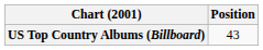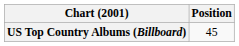 <table class="wikitable plainrowheaders" style="text-align:center">
 <tr>
 <th scope="col">Chart (2001)</th>
 <th scope="col">Position</th>
 </tr>
 <tr>
 <th scope="row">US Top Country Albums (<em>Billboard</em>)</th>
-<td>43</td>
+<td>45</td>
 </tr>
 </table>
